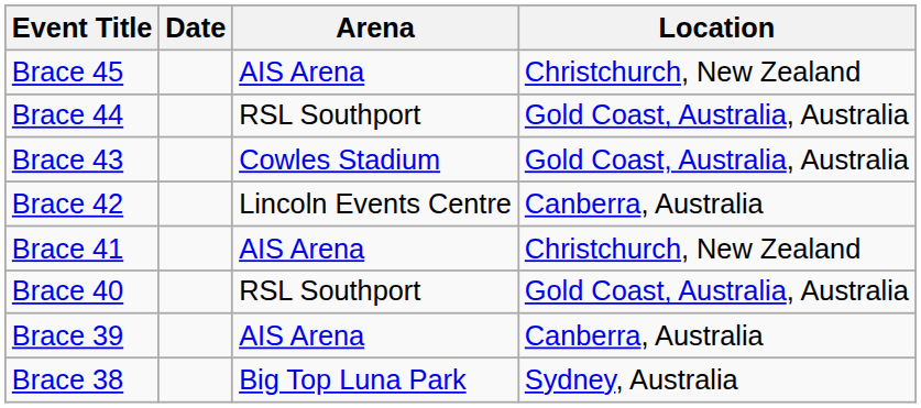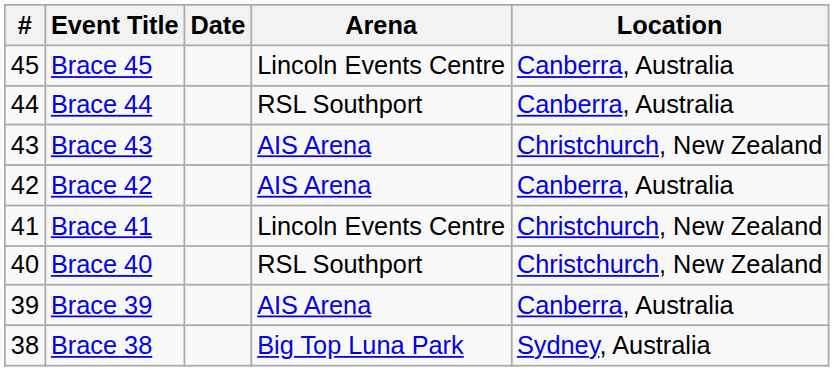 <table class="sortable wikitable succession-box" style="font-size:90%;">
 <tr>
+<th scope="col">#</th>
 <th scope="col">Event Title</th>
 <th scope="col">Date</th>
 <th scope="col">Arena</th>
 <th scope="col">Location</th>
 </tr>
 <tr>
+<td align="center">45</td>
 <td><a href='#'>Brace 45</a></td>
+<td></td>
+<td>Lincoln Events Centre</td>
+<td><a href='#'>Canberra</a>, Australia</td>
+</tr>
+<tr>
+<td align="center">44</td>
+<td><a href='#'>Brace 44</a></td>
+<td></td>
+<td>RSL Southport</td>
+<td><a href='#'>Canberra</a>, Australia</td>
+</tr>
+<tr>
+<td align="center">43</td>
+<td><a href='#'>Brace 43</a></td>
 <td></td>
 <td><a href='#'>AIS Arena</a></td>
 <td><a href='#'>Christchurch</a>, New Zealand</td>
 </tr>
 <tr>
-<td><a href='#'>Brace 44</a></td>
-<td></td>
-<td>RSL Southport</td>
-<td><a href='#'>Gold Coast, Australia</a>, Australia</td>
-</tr>
-<tr>
-<td><a href='#'>Brace 43</a></td>
-<td></td>
-<td><a href='#'>Cowles Stadium</a></td>
-<td><a href='#'>Gold Coast, Australia</a>, Australia</td>
-</tr>
-<tr>
+<td align="center">42</td>
 <td><a href='#'>Brace 42</a></td>
 <td></td>
-<td>Lincoln Events Centre</td>
+<td><a href='#'>AIS Arena</a></td>
 <td><a href='#'>Canberra</a>, Australia</td>
 </tr>
 <tr>
+<td align="center">41</td>
 <td><a href='#'>Brace 41</a></td>
 <td></td>
-<td><a href='#'>AIS Arena</a></td>
+<td>Lincoln Events Centre</td>
 <td><a href='#'>Christchurch</a>, New Zealand</td>
 </tr>
 <tr>
+<td align="center">40</td>
 <td><a href='#'>Brace 40</a></td>
 <td></td>
 <td>RSL Southport</td>
-<td><a href='#'>Gold Coast, Australia</a>, Australia</td>
+<td><a href='#'>Christchurch</a>, New Zealand</td>
 </tr>
 <tr>
+<td align="center">39</td>
 <td><a href='#'>Brace 39</a></td>
 <td></td>
 <td><a href='#'>AIS Arena</a></td>
 <td><a href='#'>Canberra</a>, Australia</td>
 </tr>
 <tr>
+<td align="center">38</td>
 <td><a href='#'>Brace 38</a></td>
 <td></td>
 <td><a href='#'>Big Top Luna Park</a></td>
 <td><a href='#'>Sydney</a>, Australia</td>
 </tr>
 </table>
